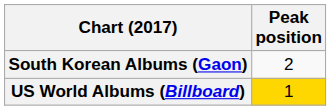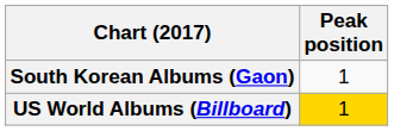 <table class="wikitable sortable plainrowheaders" style="text-align:center">
 <tr>
 <th scope="col">Chart (2017)</th>
 <th scope="col">Peak<br> position</th>
 </tr>
 <tr>
 <th scope="row">South Korean Albums (<a href='#'>Gaon</a>)</th>
-<td>2</td>
+<td>1</td>
 </tr>
 <tr>
 <th scope="row">US World Albums (<em><a href='#'>Billboard</a></em>)</th>
 <td style="background: gold;">1</td>
 </tr>
 </table>
